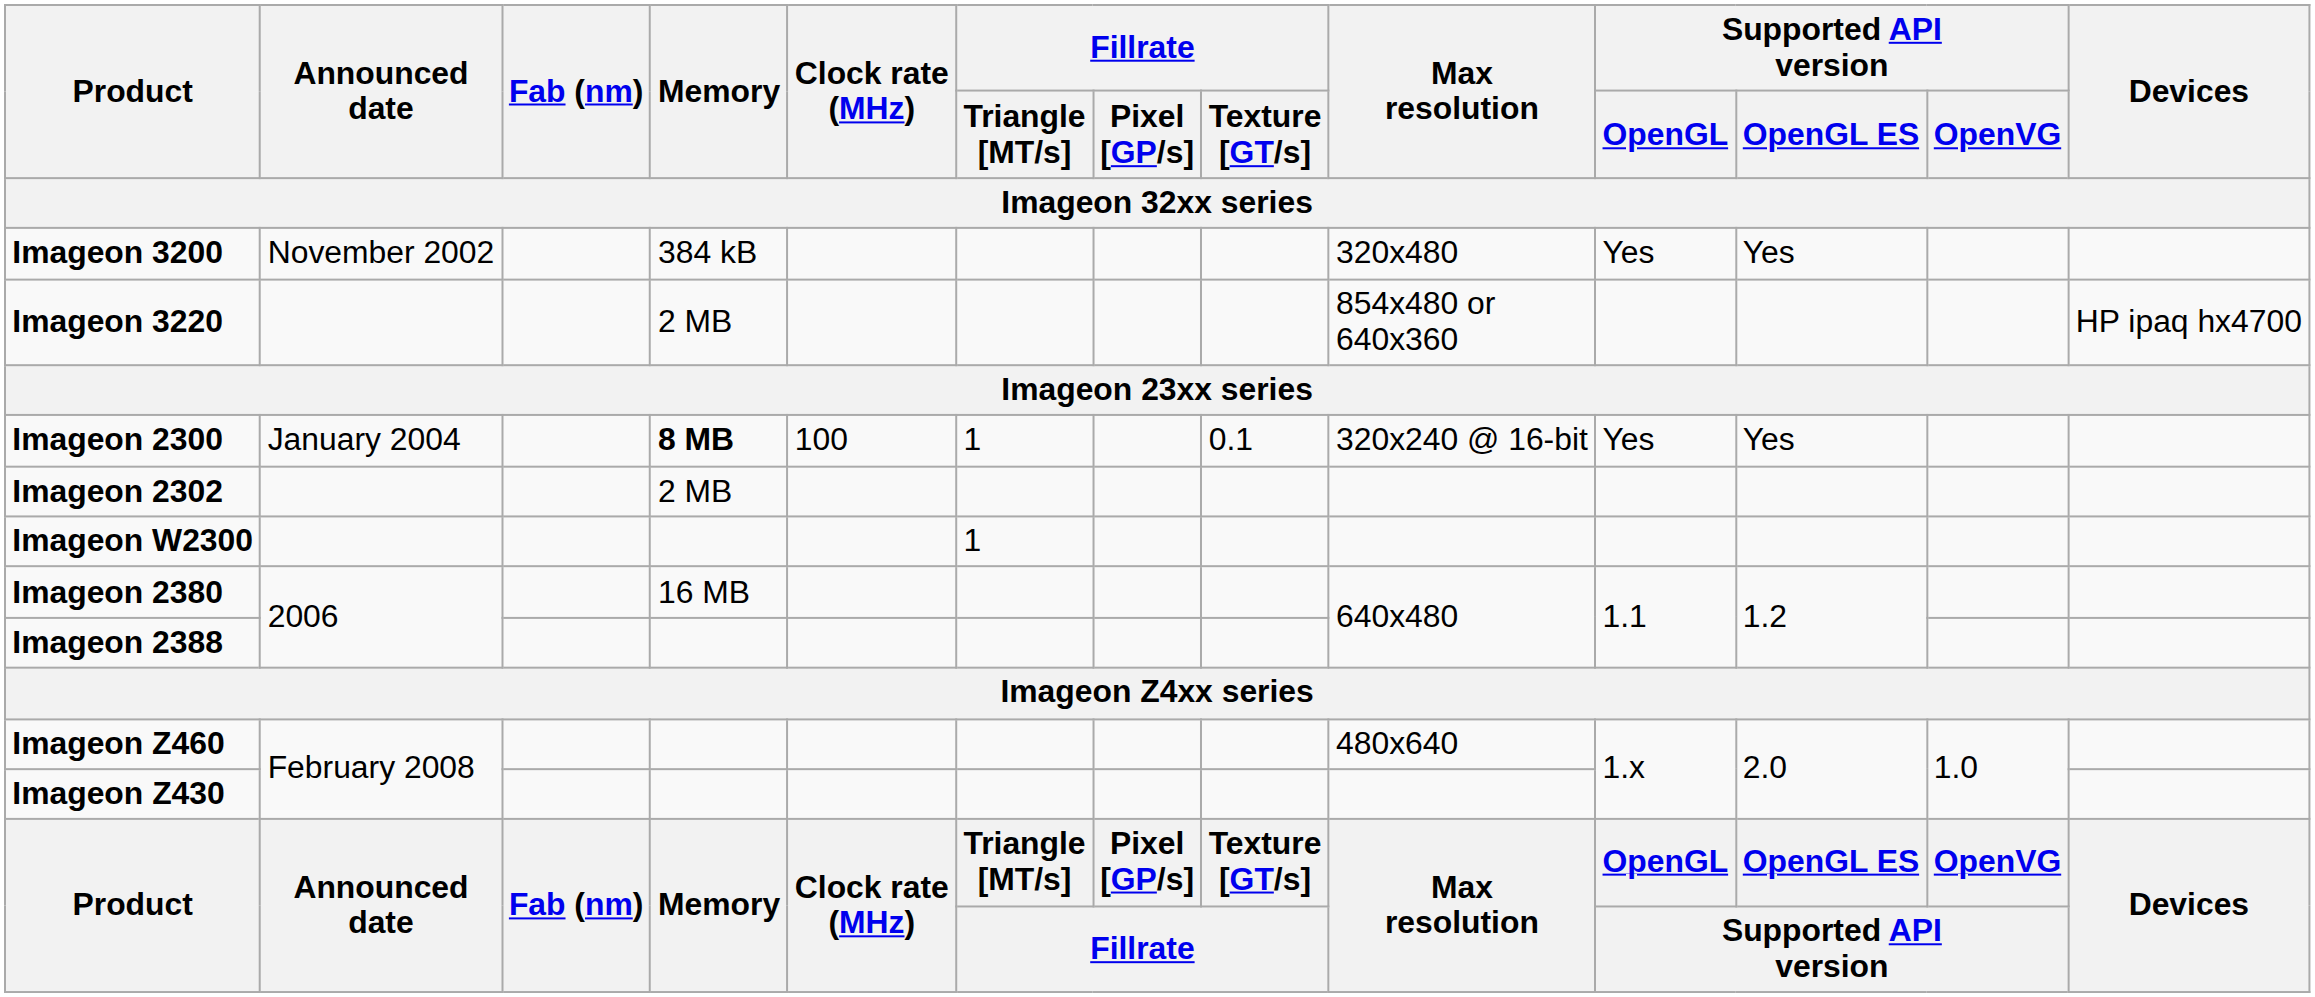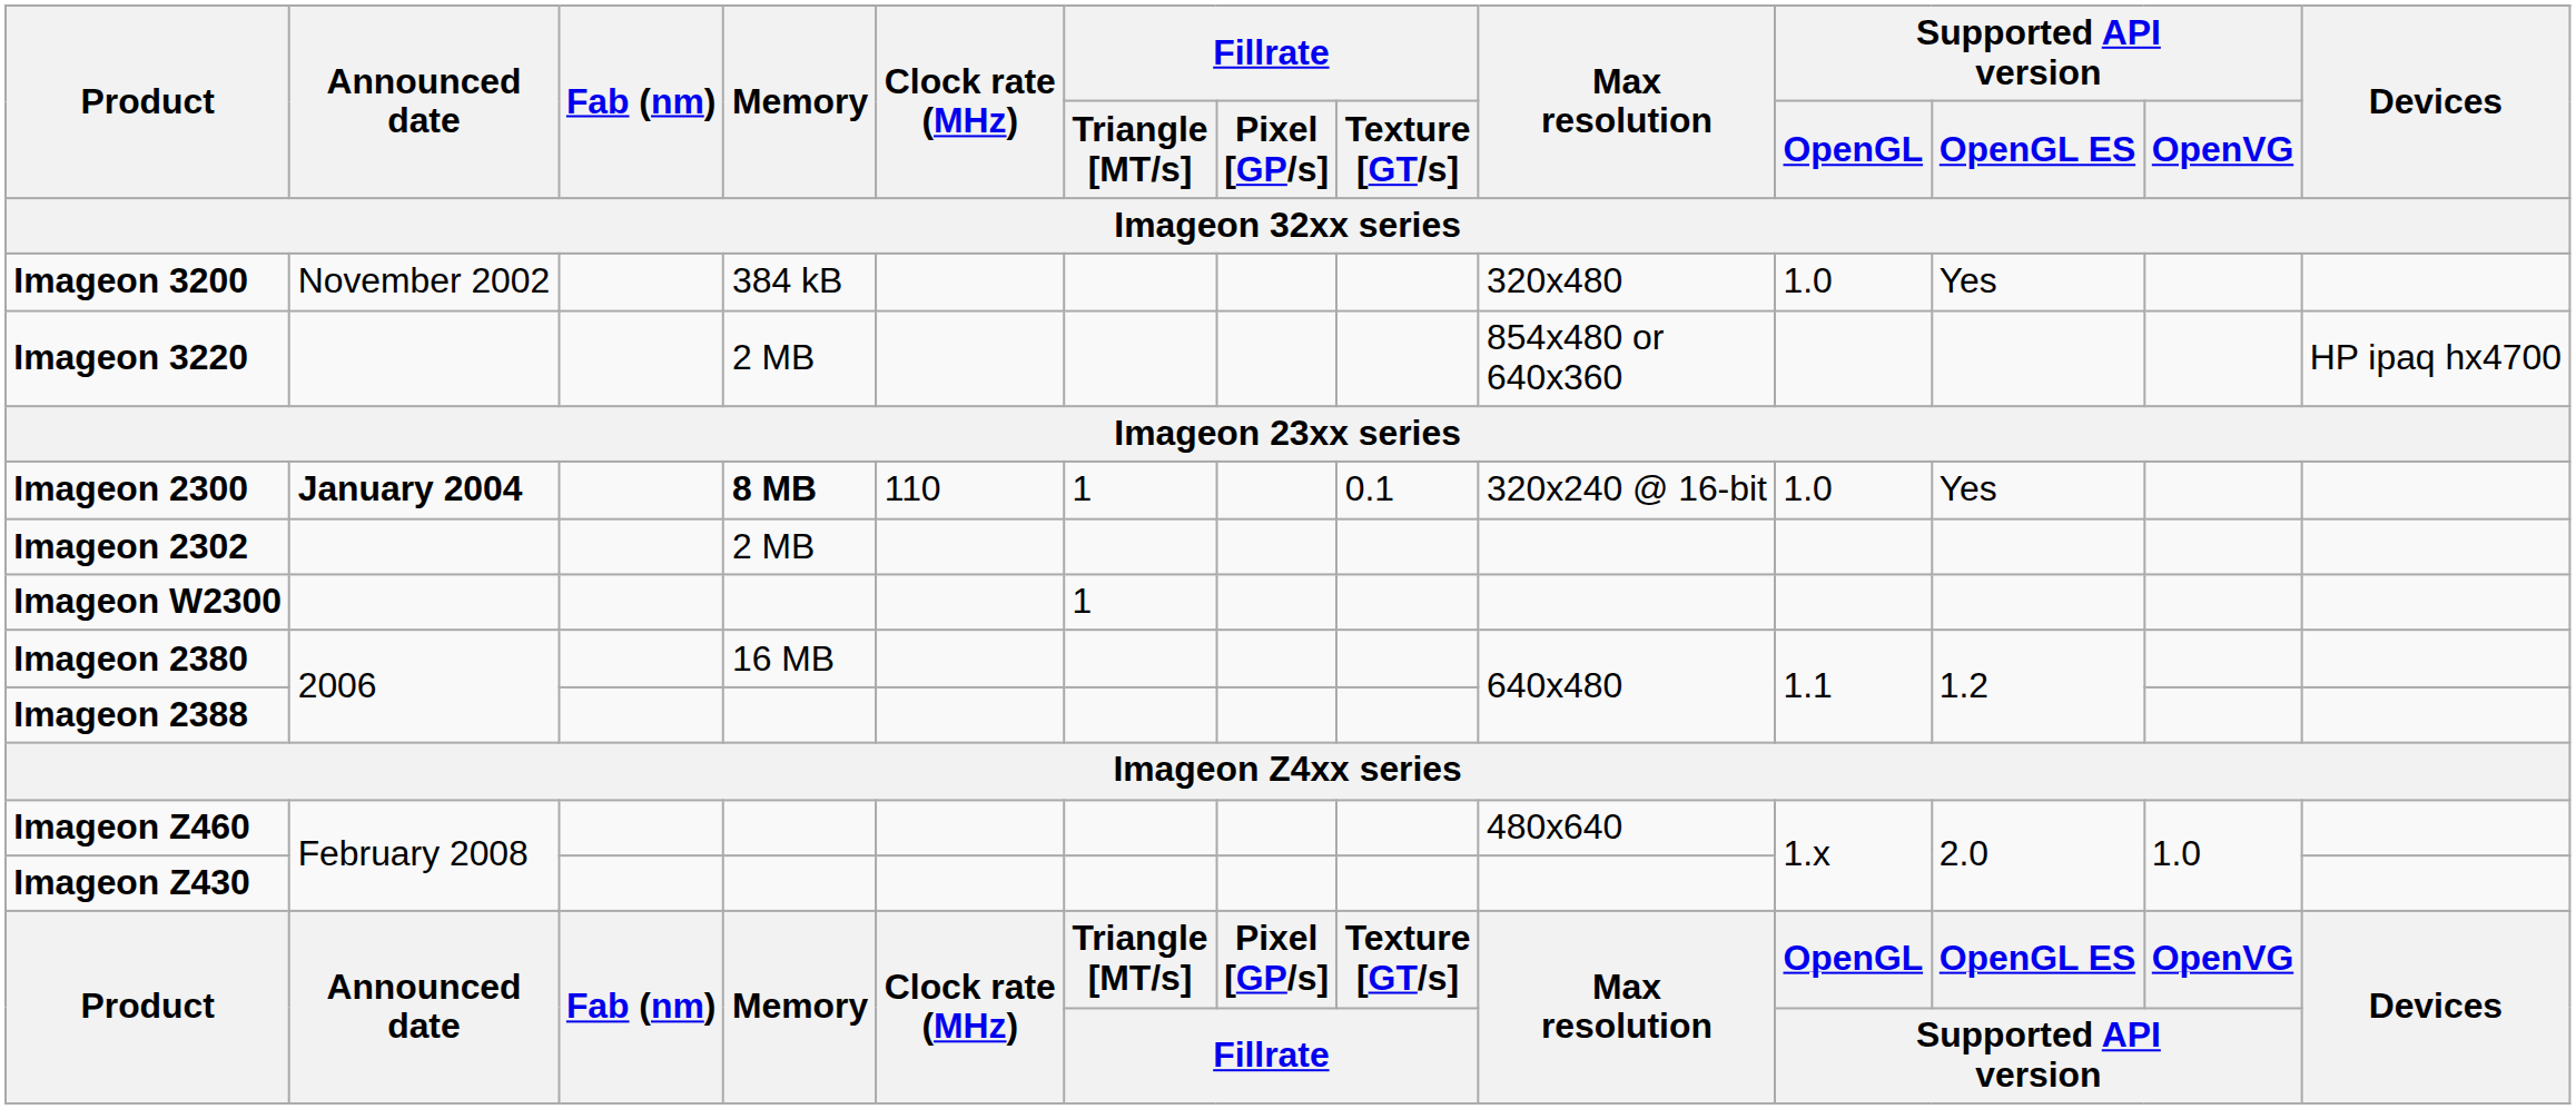 <table class="wikitable">
 <tr>
 <th rowspan="2">Product</th>
 <th rowspan="2">Announced<br>date</th>
 <th rowspan="2"><a href='#'>Fab</a> (<a href='#'>nm</a>)</th>
 <th rowspan="2">Memory</th>
 <th rowspan="2">Clock rate<br>(<a href='#'>MHz</a>)</th>
 <th colspan="3"><a href='#'>Fillrate</a></th>
 <th rowspan="2">Max<br>resolution</th>
 <th colspan="3">Supported <a href='#'>API</a><br>version</th>
 <th rowspan="2">Devices</th>
 </tr>
 <tr>
 <th>Triangle<br>[MT/s]</th>
 <th>Pixel<br>[<a href='#'>GP</a>/s]</th>
 <th>Texture<br>[<a href='#'>GT</a>/s]</th>
 <th><a href='#'>OpenGL</a></th>
 <th><a href='#'>OpenGL ES</a></th>
 <th><a href='#'>OpenVG</a></th>
 </tr>
 <tr>
 <th colspan="13"><strong>Imageon 32xx series</strong></th>
 </tr>
 <tr>
 <td><strong>Imageon 3200</strong></td>
 <td>November 2002</td>
 <td></td>
 <td>384 kB </td>
 <td></td>
 <td></td>
 <td></td>
 <td></td>
 <td>320x480</td>
-<td>Yes</td>
+<td>1.0</td>
 <td>Yes</td>
 <td></td>
 <td></td>
 </tr>
 <tr>
 <td><strong>Imageon 3220</strong></td>
 <td></td>
 <td></td>
 <td>2 MB</td>
 <td></td>
 <td></td>
 <td></td>
 <td></td>
 <td>854x480 or<br>640x360</td>
 <td></td>
 <td></td>
 <td></td>
 <td>HP ipaq hx4700</td>
 </tr>
 <tr>
 <th colspan="13"><strong>Imageon</strong> <strong>23xx series</strong></th>
 </tr>
 <tr>
 <td><strong>Imageon 2300</strong></td>
-<td>January 2004</td>
+<td><strong>January 2004</strong></td>
 <td></td>
 <td><strong>8 MB</strong></td>
-<td>100</td>
+<td>110</td>
 <td>1</td>
 <td></td>
 <td>0.1</td>
 <td>320x240 @ 16-bit</td>
-<td>Yes</td>
+<td>1.0</td>
 <td>Yes</td>
 <td></td>
 <td></td>
 </tr>
 <tr>
 <td><strong>Imageon 2302</strong></td>
 <td></td>
 <td></td>
 <td>2 MB</td>
 <td></td>
 <td></td>
 <td></td>
 <td></td>
 <td></td>
 <td></td>
 <td></td>
 <td></td>
 <td></td>
 </tr>
 <tr>
 <td><strong>Imageon W2300</strong></td>
 <td></td>
 <td></td>
 <td></td>
 <td></td>
 <td>1</td>
 <td></td>
 <td></td>
 <td></td>
 <td></td>
 <td></td>
 <td></td>
 <td></td>
 </tr>
 <tr>
 <td><strong>Imageon 2380</strong></td>
 <td rowspan="2">2006</td>
 <td></td>
 <td>16 MB</td>
 <td></td>
 <td></td>
 <td></td>
 <td></td>
 <td rowspan="2">640x480</td>
 <td rowspan="2">1.1</td>
 <td rowspan="2">1.2</td>
 <td></td>
 <td></td>
 </tr>
 <tr>
 <td><strong>Imageon 2388</strong></td>
 <td></td>
 <td></td>
 <td></td>
 <td></td>
 <td></td>
 <td></td>
 <td></td>
 <td></td>
 </tr>
 <tr>
 <th colspan="13"><strong>Imageon</strong> <strong>Z4xx series</strong></th>
 </tr>
 <tr>
 <td><strong>Imageon Z460</strong></td>
 <td rowspan="2">February 2008</td>
 <td></td>
 <td></td>
 <td></td>
 <td></td>
 <td></td>
 <td></td>
 <td>480x640</td>
 <td rowspan="2">1.x</td>
 <td rowspan="2">2.0</td>
 <td rowspan="2">1.0</td>
 <td></td>
 </tr>
 <tr>
 <td><strong>Imageon</strong> <strong>Z430</strong></td>
 <td></td>
 <td></td>
 <td></td>
 <td></td>
 <td></td>
 <td></td>
 <td></td>
 <td></td>
 </tr>
 <tr>
 <th rowspan="2">Product</th>
 <th rowspan="2">Announced<br>date</th>
 <th rowspan="2"><a href='#'>Fab</a> (<a href='#'>nm</a>)</th>
 <th rowspan="2">Memory</th>
 <th rowspan="2">Clock rate<br>(<a href='#'>MHz</a>)</th>
 <th>Triangle<br>[MT/s]</th>
 <th>Pixel<br>[<a href='#'>GP</a>/s]</th>
 <th>Texture<br>[<a href='#'>GT</a>/s]</th>
 <th rowspan="2">Max<br>resolution</th>
 <th><a href='#'>OpenGL</a></th>
 <th><a href='#'>OpenGL ES</a></th>
 <th><a href='#'>OpenVG</a></th>
 <th rowspan="2">Devices</th>
 </tr>
 <tr>
 <th colspan="3"><a href='#'>Fillrate</a></th>
 <th colspan="3">Supported <a href='#'>API</a><br>version</th>
 </tr>
 </table>
